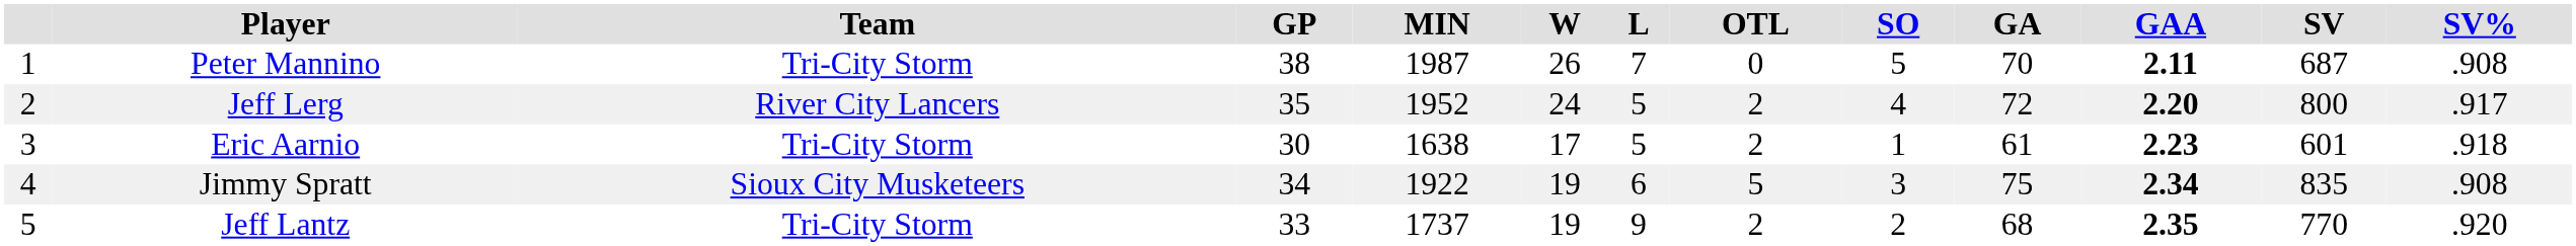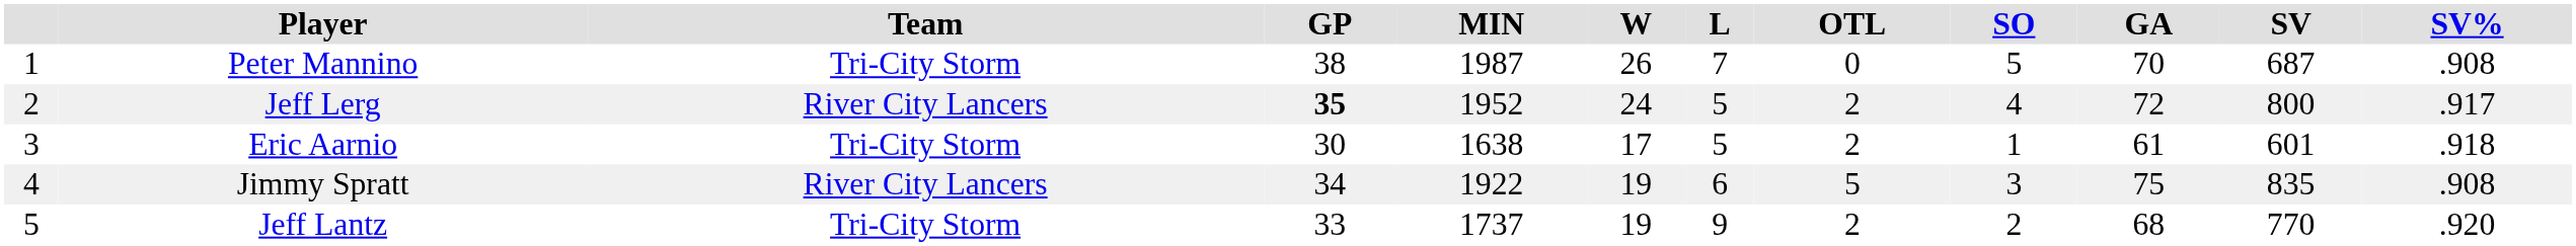 <table border="0" cellpadding="1" cellspacing="0" style="text-align:center; width:80em">
 <tr style="background:#e0e0e0">
 <th></th>
 <th>Player</th>
 <th>Team</th>
 <th>GP</th>
 <th>MIN</th>
 <th>W</th>
 <th>L</th>
 <th>OTL</th>
 <th><a href='#'>SO</a></th>
 <th>GA</th>
-<th><a href='#'>GAA</a></th>
 <th>SV</th>
 <th><a href='#'>SV%</a></th>
 </tr>
 <tr>
 <td>1</td>
 <td><a href='#'>Peter Mannino</a></td>
 <td><a href='#'>Tri-City Storm</a></td>
 <td>38</td>
 <td>1987</td>
 <td>26</td>
 <td>7</td>
 <td>0</td>
 <td>5</td>
 <td>70</td>
-<td><strong>2.11</strong></td>
 <td>687</td>
 <td>.908</td>
 </tr>
 <tr style="background:#f0f0f0">
 <td>2</td>
 <td><a href='#'>Jeff Lerg</a></td>
 <td><a href='#'>River City Lancers</a></td>
-<td>35</td>
+<td><strong>35</strong></td>
 <td>1952</td>
 <td>24</td>
 <td>5</td>
 <td>2</td>
 <td>4</td>
 <td>72</td>
-<td><strong>2.20</strong></td>
 <td>800</td>
 <td>.917</td>
 </tr>
 <tr>
 <td>3</td>
 <td><a href='#'>Eric Aarnio</a></td>
 <td><a href='#'>Tri-City Storm</a></td>
 <td>30</td>
 <td>1638</td>
 <td>17</td>
 <td>5</td>
 <td>2</td>
 <td>1</td>
 <td>61</td>
-<td><strong>2.23</strong></td>
 <td>601</td>
 <td>.918</td>
 </tr>
 <tr style="background:#f0f0f0">
 <td>4</td>
 <td>Jimmy Spratt</td>
-<td><a href='#'>Sioux City Musketeers</a></td>
+<td><a href='#'>River City Lancers</a></td>
 <td>34</td>
 <td>1922</td>
 <td>19</td>
 <td>6</td>
 <td>5</td>
 <td>3</td>
 <td>75</td>
-<td><strong>2.34</strong></td>
 <td>835</td>
 <td>.908</td>
 </tr>
 <tr>
 <td>5</td>
 <td><a href='#'>Jeff Lantz</a></td>
 <td><a href='#'>Tri-City Storm</a></td>
 <td>33</td>
 <td>1737</td>
 <td>19</td>
 <td>9</td>
 <td>2</td>
 <td>2</td>
 <td>68</td>
-<td><strong>2.35</strong></td>
 <td>770</td>
 <td>.920</td>
 </tr>
 </table>
